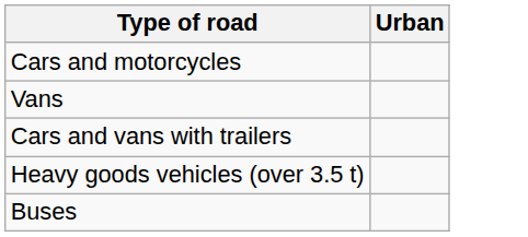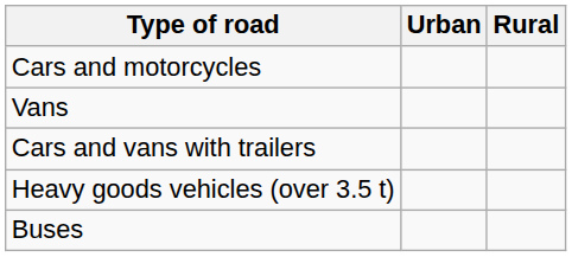 <table class="wikitable">
 <tr>
 <th>Type of road</th>
 <th>Urban</th>
+<th>Rural</th>
 </tr>
 <tr>
 <td>Cars and motorcycles</td>
+<td></td>
 <td></td>
 </tr>
 <tr>
 <td>Vans</td>
 <td></td>
+<td></td>
 </tr>
 <tr>
 <td>Cars and vans with trailers</td>
+<td></td>
 <td></td>
 </tr>
 <tr>
 <td>Heavy goods vehicles (over 3.5 t)</td>
 <td></td>
+<td></td>
 </tr>
 <tr>
 <td>Buses</td>
 <td></td>
+<td></td>
 </tr>
 </table>
